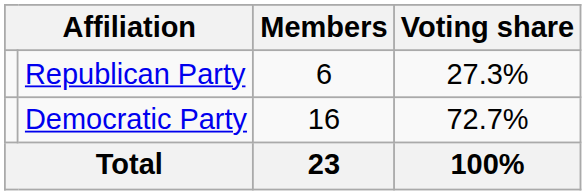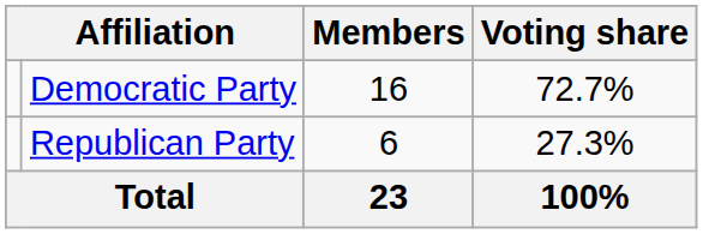 <table class=wikitable>
 <tr valign=bottom>
 <th colspan="2" style="text-align:center;">Affiliation</th>
 <th>Members</th>
 <th>Voting share</th>
 </tr>
 <tr>
 <td></td>
+<td><a href='#'>Democratic Party</a></td>
+<td align=center>16</td>
+<td align=center>72.7%</td>
+</tr>
+<tr>
+<td></td>
 <td><a href='#'>Republican Party</a></td>
 <td align=center>6</td>
 <td align=center>27.3%</td>
-</tr>
-<tr>
-<td></td>
-<td><a href='#'>Democratic Party</a></td>
-<td align=center>16</td>
-<td align=center>72.7%</td>
 </tr>
 <tr>
 <th colspan=2>Total</th>
 <th>23</th>
 <th>100%</th>
 </tr>
 </table>
